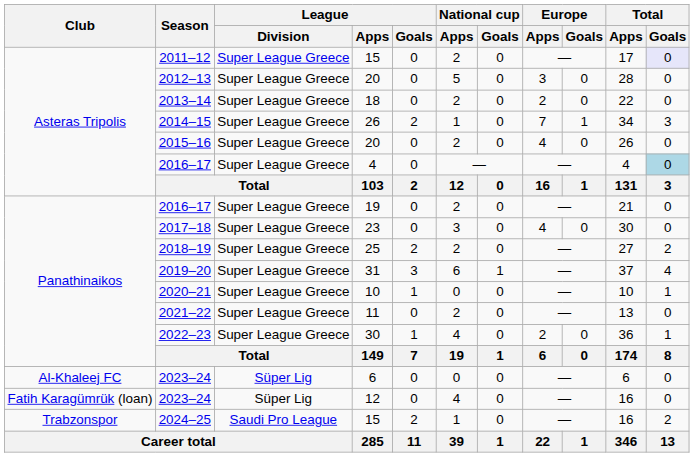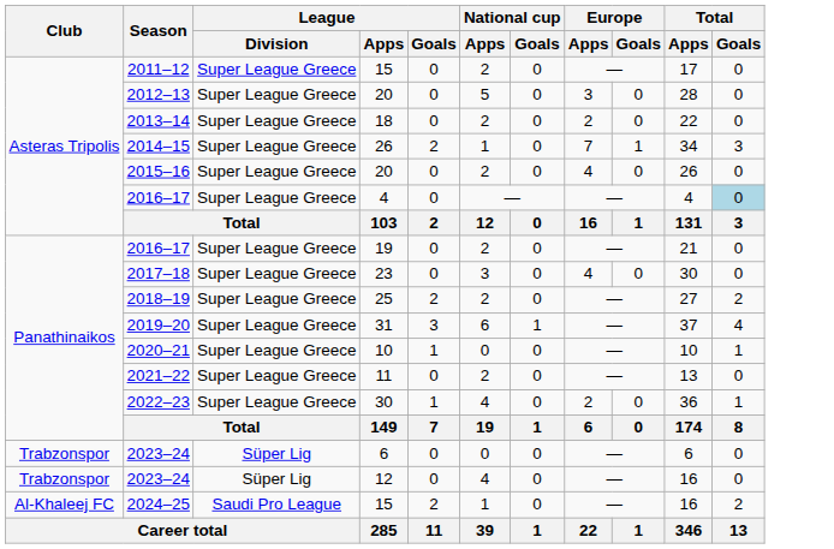 <table class="wikitable" style="text-align:center">
 <tr>
 <th rowspan=2>Club</th>
 <th rowspan=2>Season</th>
 <th colspan=3>League</th>
 <th colspan=2>National cup</th>
 <th colspan=2>Europe</th>
 <th colspan=2>Total</th>
 </tr>
 <tr>
 <th>Division</th>
 <th>Apps</th>
 <th>Goals</th>
 <th>Apps</th>
 <th>Goals</th>
 <th>Apps</th>
 <th>Goals</th>
 <th>Apps</th>
 <th>Goals</th>
 </tr>
 <tr>
 <td rowspan=7><a href='#'>Asteras Tripolis</a></td>
 <td><a href='#'>2011–12</a></td>
 <td><a href='#'>Super League Greece</a></td>
 <td>15</td>
 <td>0</td>
 <td>2</td>
 <td>0</td>
 <td colspan="2">—</td>
 <td>17</td>
-<td style="background: lavender;">0</td>
+<td>0</td>
 </tr>
 <tr>
 <td><a href='#'>2012–13</a></td>
 <td>Super League Greece</td>
 <td>20</td>
 <td>0</td>
 <td>5</td>
 <td>0</td>
 <td>3</td>
 <td>0</td>
 <td>28</td>
 <td>0</td>
 </tr>
 <tr>
 <td><a href='#'>2013–14</a></td>
 <td>Super League Greece</td>
 <td>18</td>
 <td>0</td>
 <td>2</td>
 <td>0</td>
 <td>2</td>
 <td>0</td>
 <td>22</td>
 <td>0</td>
 </tr>
 <tr>
 <td><a href='#'>2014–15</a></td>
 <td>Super League Greece</td>
 <td>26</td>
 <td>2</td>
 <td>1</td>
 <td>0</td>
 <td>7</td>
 <td>1</td>
 <td>34</td>
 <td>3</td>
 </tr>
 <tr>
 <td><a href='#'>2015–16</a></td>
 <td>Super League Greece</td>
 <td>20</td>
 <td>0</td>
 <td>2</td>
 <td>0</td>
 <td>4</td>
 <td>0</td>
 <td>26</td>
 <td>0</td>
 </tr>
 <tr>
 <td><a href='#'>2016–17</a></td>
 <td>Super League Greece</td>
 <td>4</td>
 <td>0</td>
 <td colspan="2">—</td>
 <td colspan="2">—</td>
 <td>4</td>
 <td style="background: lightblue;">0</td>
 </tr>
 <tr>
 <th colspan="2">Total</th>
 <th>103</th>
 <th>2</th>
 <th>12</th>
 <th>0</th>
 <th>16</th>
 <th>1</th>
 <th>131</th>
 <th>3</th>
 </tr>
 <tr>
 <td rowspan="8"><a href='#'>Panathinaikos</a></td>
 <td><a href='#'>2016–17</a></td>
 <td>Super League Greece</td>
 <td>19</td>
 <td>0</td>
 <td>2</td>
 <td>0</td>
 <td colspan="2">—</td>
 <td>21</td>
 <td>0</td>
 </tr>
 <tr>
 <td><a href='#'>2017–18</a></td>
 <td>Super League Greece</td>
 <td>23</td>
 <td>0</td>
 <td>3</td>
 <td>0</td>
 <td>4</td>
 <td>0</td>
 <td>30</td>
 <td>0</td>
 </tr>
 <tr>
 <td><a href='#'>2018–19</a></td>
 <td>Super League Greece</td>
 <td>25</td>
 <td>2</td>
 <td>2</td>
 <td>0</td>
 <td colspan="2">—</td>
 <td>27</td>
 <td>2</td>
 </tr>
 <tr>
 <td><a href='#'>2019–20</a></td>
 <td>Super League Greece</td>
 <td>31</td>
 <td>3</td>
 <td>6</td>
 <td>1</td>
 <td colspan="2">—</td>
 <td>37</td>
 <td>4</td>
 </tr>
 <tr>
 <td><a href='#'>2020–21</a></td>
 <td>Super League Greece</td>
 <td>10</td>
 <td>1</td>
 <td>0</td>
 <td>0</td>
 <td colspan="2">—</td>
 <td>10</td>
 <td>1</td>
 </tr>
 <tr>
 <td><a href='#'>2021–22</a></td>
 <td>Super League Greece</td>
 <td>11</td>
 <td>0</td>
 <td>2</td>
 <td>0</td>
 <td colspan="2">—</td>
 <td>13</td>
 <td>0</td>
 </tr>
 <tr>
 <td><a href='#'>2022–23</a></td>
 <td>Super League Greece</td>
 <td>30</td>
 <td>1</td>
 <td>4</td>
 <td>0</td>
 <td>2</td>
 <td>0</td>
 <td>36</td>
 <td>1</td>
 </tr>
 <tr>
 <th colspan="2">Total</th>
 <th>149</th>
 <th>7</th>
 <th>19</th>
 <th>1</th>
 <th>6</th>
 <th>0</th>
 <th>174</th>
 <th>8</th>
 </tr>
 <tr>
-<td><a href='#'>Al-Khaleej FC</a></td>
+<td><a href='#'>Trabzonspor</a></td>
 <td><a href='#'>2023–24</a></td>
 <td><a href='#'>Süper Lig</a></td>
 <td>6</td>
 <td>0</td>
 <td>0</td>
 <td>0</td>
 <td colspan="2">—</td>
 <td>6</td>
 <td>0</td>
 </tr>
 <tr>
-<td><a href='#'>Fatih Karagümrük</a> (loan)</td>
+<td><a href='#'>Trabzonspor</a></td>
 <td><a href='#'>2023–24</a></td>
 <td>Süper Lig</td>
 <td>12</td>
 <td>0</td>
 <td>4</td>
 <td>0</td>
 <td colspan="2">—</td>
 <td>16</td>
 <td>0</td>
 </tr>
 <tr>
-<td><a href='#'>Trabzonspor</a></td>
+<td><a href='#'>Al-Khaleej FC</a></td>
 <td><a href='#'>2024–25</a></td>
 <td><a href='#'>Saudi Pro League</a></td>
 <td>15</td>
 <td>2</td>
 <td>1</td>
 <td>0</td>
 <td colspan="2">—</td>
 <td>16</td>
 <td>2</td>
 </tr>
 <tr>
 <th colspan="3">Career total</th>
 <th>285</th>
 <th>11</th>
 <th>39</th>
 <th>1</th>
 <th>22</th>
 <th>1</th>
 <th>346</th>
 <th>13</th>
 </tr>
 </table>
